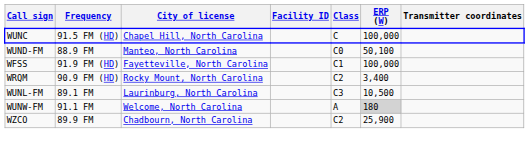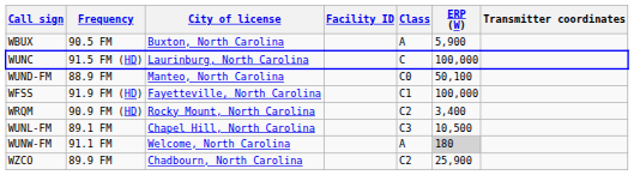 <table class="wikitable sortable">
 <tr>
 <th><a href='#'>Call sign</a></th>
 <th data-sort-type="number"><a href='#'>Frequency</a></th>
 <th><a href='#'>City of license</a></th>
 <th data-sort-type="number"><a href='#'>Facility ID</a></th>
 <th><a href='#'>Class</a></th>
 <th data-sort-type="number"><a href='#'>ERP</a><br>(<a href='#'>W</a>)</th>
 <th class="unsortable">Transmitter coordinates</th>
 </tr>
+<tr>
+<td>WBUX</td>
+<td>90.5 FM</td>
+<td><a href='#'>Buxton, North Carolina</a></td>
+<td></td>
+<td>A</td>
+<td>5,900</td>
+<td></td>
+</tr>
 <tr style="border: 2px solid #00f;">
 <td>WUNC</td>
 <td>91.5 FM (<a href='#'>HD</a>)</td>
-<td><a href='#'>Chapel Hill, North Carolina</a></td>
+<td><a href='#'>Laurinburg, North Carolina</a></td>
 <td></td>
 <td>C</td>
 <td>100,000</td>
 <td></td>
 </tr>
 <tr>
 <td>WUND-FM</td>
 <td>88.9 FM</td>
 <td><a href='#'>Manteo, North Carolina</a></td>
 <td></td>
 <td>C0</td>
 <td>50,100</td>
 <td></td>
 </tr>
 <tr>
 <td>WFSS</td>
 <td>91.9 FM (<a href='#'>HD</a>)</td>
 <td><a href='#'>Fayetteville, North Carolina</a></td>
 <td></td>
 <td>C1</td>
 <td>100,000</td>
 <td></td>
 </tr>
 <tr>
 <td>WRQM</td>
 <td>90.9 FM (<a href='#'>HD</a>)</td>
 <td><a href='#'>Rocky Mount, North Carolina</a></td>
 <td></td>
 <td>C2</td>
 <td>3,400</td>
 <td></td>
 </tr>
 <tr>
 <td>WUNL-FM</td>
 <td>89.1 FM</td>
-<td><a href='#'>Laurinburg, North Carolina</a></td>
+<td><a href='#'>Chapel Hill, North Carolina</a></td>
 <td></td>
 <td>C3</td>
 <td>10,500</td>
 <td></td>
 </tr>
 <tr>
 <td>WUNW-FM</td>
 <td>91.1 FM</td>
 <td><a href='#'>Welcome, North Carolina</a></td>
 <td></td>
 <td>A</td>
 <td style="background: lightgrey;">180</td>
 <td></td>
 </tr>
 <tr>
 <td>WZCO</td>
 <td>89.9 FM</td>
 <td><a href='#'>Chadbourn, North Carolina</a></td>
 <td></td>
 <td>C2</td>
 <td>25,900</td>
 <td></td>
 </tr>
 </table>
